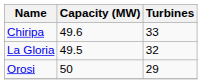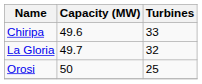 <table class="wikitable sortable">
 <tr>
 <th>Name</th>
 <th>Capacity (MW)</th>
 <th>Turbines</th>
 </tr>
 <tr>
 <td><a href='#'>Chiripa</a></td>
 <td>49.6</td>
 <td>33</td>
 </tr>
 <tr>
 <td><a href='#'>La Gloria</a></td>
-<td>49.5</td>
+<td>49.7</td>
 <td>32</td>
 </tr>
 <tr>
 <td><a href='#'>Orosi</a></td>
 <td>50</td>
-<td>29</td>
+<td>25</td>
 </tr>
 <tr>
 </tr>
 </table>
